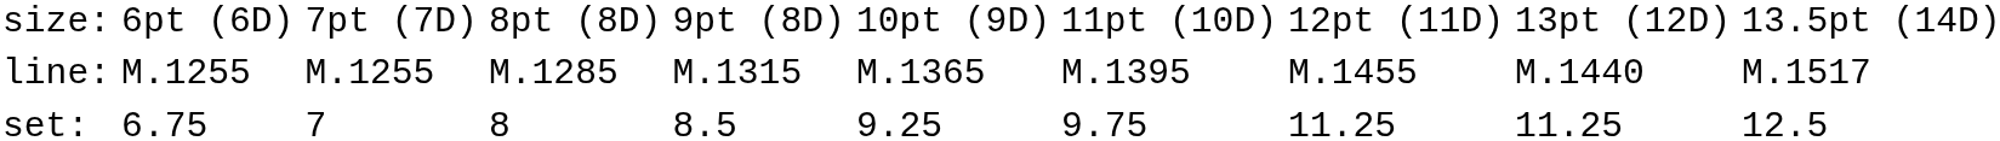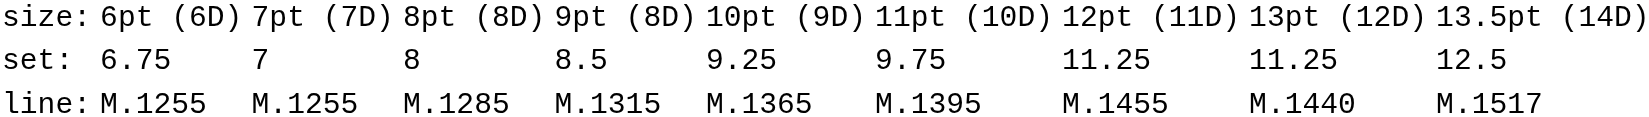 <table style="margin-left:40px;">
 <tr>
 <td>size:</td>
 <td>6pt (6D)</td>
 <td>7pt (7D)</td>
 <td>8pt (8D)</td>
 <td>9pt (8D)</td>
 <td>10pt (9D)</td>
 <td>11pt (10D)</td>
 <td>12pt (11D)</td>
 <td>13pt (12D)</td>
 <td>13.5pt (14D)</td>
 </tr>
 <tr>
+<td>set:</td>
+<td>6.75</td>
+<td>7</td>
+<td>8</td>
+<td>8.5</td>
+<td>9.25</td>
+<td>9.75</td>
+<td>11.25</td>
+<td>11.25</td>
+<td>12.5</td>
+</tr>
+<tr>
 <td>line:</td>
 <td>M.1255</td>
 <td>M.1255</td>
 <td>M.1285</td>
 <td>M.1315</td>
 <td>M.1365</td>
 <td>M.1395</td>
 <td>M.1455</td>
 <td>M.1440</td>
 <td>M.1517</td>
 </tr>
-<tr>
-<td>set:</td>
-<td>6.75</td>
-<td>7</td>
-<td>8</td>
-<td>8.5</td>
-<td>9.25</td>
-<td>9.75</td>
-<td>11.25</td>
-<td>11.25</td>
-<td>12.5</td>
-</tr>
 </table>
